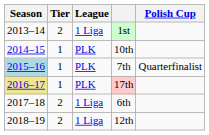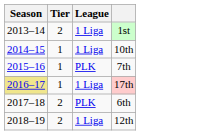 <table class="wikitable" style="font-size:85%; text-align:center;">
 <tr>
 <th>Season</th>
 <th>Tier</th>
 <th>League</th>
 <th></th>
-<th><a href='#'>Polish Cup</a></th>
 </tr>
 <tr>
 <td>2013–14</td>
 <td>2</td>
 <td align=left><a href='#'>1 Liga</a></td>
 <td bgcolor=#cfc>1st</td>
-<td></td>
 </tr>
 <tr>
 <td><a href='#'>2014–15</a></td>
 <td>1</td>
-<td align=left><a href='#'>PLK</a></td>
+<td align=left><a href='#'>1 Liga</a></td>
 <td>10th</td>
-<td></td>
 </tr>
 <tr>
-<td style="background: lightblue;"><a href='#'>2015–16</a></td>
+<td><a href='#'>2015–16</a></td>
 <td>1</td>
 <td align=left><a href='#'>PLK</a></td>
 <td>7th</td>
-<td align=left>Quarterfinalist</td>
 </tr>
 <tr>
 <td style="background: khaki;"><a href='#'>2016–17</a></td>
 <td>1</td>
-<td align=left><a href='#'>PLK</a></td>
+<td align=left><a href='#'>1 Liga</a></td>
 <td bgcolor=#fcc>17th</td>
-<td></td>
 </tr>
 <tr>
 <td>2017–18</td>
 <td>2</td>
-<td align=left><a href='#'>1 Liga</a></td>
+<td align=left><a href='#'>PLK</a></td>
 <td>6th</td>
-<td></td>
 </tr>
 <tr>
 <td>2018–19</td>
 <td>2</td>
 <td align=left><a href='#'>1 Liga</a></td>
 <td>12th</td>
-<td></td>
 </tr>
 </table>
